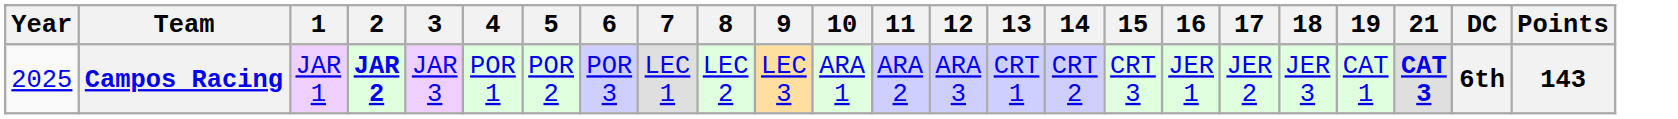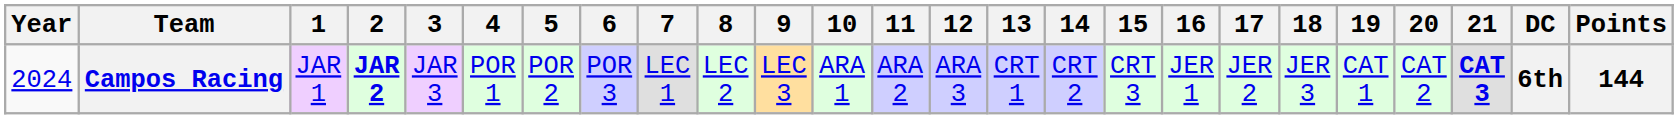 <table class="wikitable" style="text-align:center; font-size:85%">
 <tr>
 <th>Year</th>
 <th>Team</th>
 <th>1</th>
 <th>2</th>
 <th>3</th>
 <th>4</th>
 <th>5</th>
 <th>6</th>
 <th>7</th>
 <th>8</th>
 <th>9</th>
 <th>10</th>
 <th>11</th>
 <th>12</th>
 <th>13</th>
 <th>14</th>
 <th>15</th>
 <th>16</th>
 <th>17</th>
 <th>18</th>
 <th>19</th>
+<th>20</th>
 <th>21</th>
 <th>DC</th>
 <th>Points</th>
 </tr>
 <tr>
-<td><a href='#'>2025</a></td>
+<td><a href='#'>2024</a></td>
 <th nowrap><a href='#'>Campos Racing</a></th>
 <td style="background:#EFCFFF"><a href='#'>JAR<br>1</a><br></td>
 <td style="background:#DFFFDF"><strong><a href='#'>JAR<br>2</a><br></strong></td>
 <td style="background:#EFCFFF"><a href='#'>JAR<br>3</a><br></td>
 <td style="background:#DFFFDF"><a href='#'>POR<br>1</a><br></td>
 <td style="background:#DFFFDF"><a href='#'>POR<br>2</a><br></td>
 <td style="background:#CFCFFF"><a href='#'>POR<br>3</a><br></td>
 <td style="background:#DFDFDF"><a href='#'>LEC<br>1</a><br></td>
 <td style="background:#DFFFDF"><a href='#'>LEC<br>2</a><br></td>
 <td style="background:#FFDF9F"><a href='#'>LEC<br>3</a><br></td>
 <td style="background:#DFFFDF"><a href='#'>ARA<br>1</a><br></td>
 <td style="background:#CFCFFF"><a href='#'>ARA<br>2</a><br></td>
 <td style="background:#CFCFFF"><a href='#'>ARA<br>3</a><br></td>
 <td style="background:#CFCFFF"><a href='#'>CRT<br>1</a><br></td>
 <td style="background:#CFCFFF"><a href='#'>CRT<br>2</a><br></td>
 <td style="background:#DFFFDF"><a href='#'>CRT<br>3</a><br></td>
 <td style="background:#DFFFDF"><a href='#'>JER<br>1</a><br></td>
 <td style="background:#DFFFDF"><a href='#'>JER<br>2</a><br></td>
 <td style="background:#DFFFDF"><a href='#'>JER<br>3</a><br></td>
 <td style="background:#DFFFDF"><a href='#'>CAT<br>1</a><br></td>
+<td style="background:#DFFFDF"><a href='#'>CAT<br>2</a><br></td>
 <td style="background:#DFDFDF"><strong><a href='#'>CAT<br>3</a></strong><br></td>
 <th>6th</th>
-<th>143</th>
+<th>144</th>
 </tr>
 </table>
